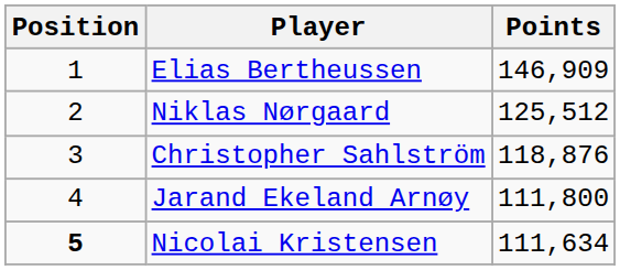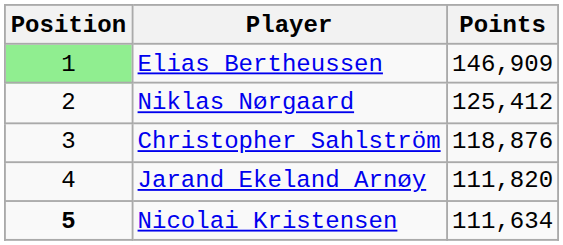 <table class=wikitable>
 <tr>
 <th>Position</th>
 <th>Player</th>
 <th>Points</th>
 </tr>
 <tr>
-<td align=center>1</td>
+<td align=center style="background: lightgreen;">1</td>
 <td> <a href='#'>Elias Bertheussen</a></td>
 <td align=center>146,909</td>
 </tr>
 <tr>
 <td align=center>2</td>
 <td> <a href='#'>Niklas Nørgaard</a></td>
-<td align=center>125,512</td>
+<td align=center>125,412</td>
 </tr>
 <tr>
 <td align=center>3</td>
 <td> <a href='#'>Christopher Sahlström</a></td>
 <td align=center>118,876</td>
 </tr>
 <tr>
 <td align=center>4</td>
 <td> <a href='#'>Jarand Ekeland Arnøy</a></td>
-<td align=center>111,800</td>
+<td align=center>111,820</td>
 </tr>
 <tr>
 <td align=center><strong>5</strong></td>
 <td> <a href='#'>Nicolai Kristensen</a></td>
 <td align=center>111,634</td>
 </tr>
 </table>
